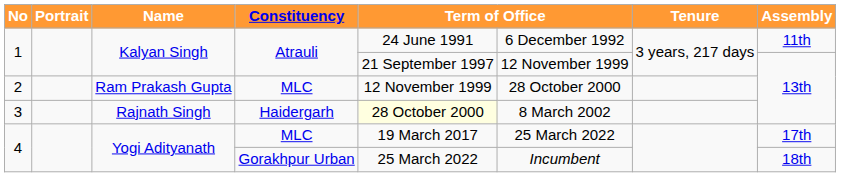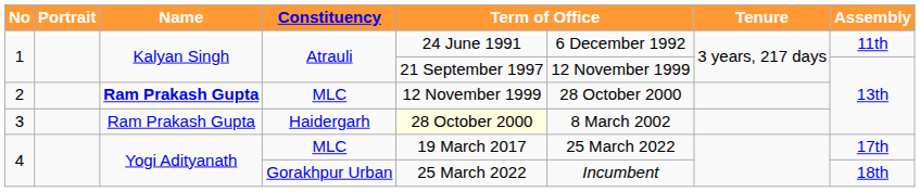 <table class="wikitable">
 <tr>
 <th style="background-color:#FF9933; color:white">No</th>
 <th style="background-color:#FF9933; color:white">Portrait</th>
 <th style="background-color:#FF9933; color:white">Name</th>
 <th style="background-color:#FF9933; color:white"><a href='#'>Constituency</a></th>
 <th colspan="2" style="background-color:#FF9933; color:white">Term of Office</th>
 <th style="background-color:#FF9933; color:white">Tenure</th>
 <th style="background-color:#FF9933; color:white">Assembly</th>
 </tr>
 <tr style="text-align:center;">
 <td rowspan="2">1</td>
 <td rowspan="2"></td>
 <td rowspan="2"><a href='#'>Kalyan Singh</a></td>
 <td rowspan="2"><a href='#'>Atrauli</a></td>
 <td>24 June 1991</td>
 <td>6 December 1992</td>
 <td rowspan="2">3 years, 217 days</td>
 <td><a href='#'>11th</a></td>
 </tr>
 <tr style="text-align:center;">
 <td>21 September 1997</td>
 <td>12 November 1999</td>
 <td rowspan="3"><a href='#'>13th</a></td>
 </tr>
 <tr style="text-align:center;">
 <td>2</td>
 <td></td>
-<td><a href='#'>Ram Prakash Gupta</a></td>
+<td><strong><a href='#'>Ram Prakash Gupta</a></strong></td>
 <td><a href='#'>MLC</a></td>
 <td>12 November 1999</td>
 <td>28 October 2000</td>
 <td></td>
 </tr>
 <tr style="text-align:center;">
 <td>3</td>
 <td></td>
-<td><a href='#'>Rajnath Singh</a></td>
+<td><a href='#'>Ram Prakash Gupta</a></td>
 <td><a href='#'>Haidergarh</a></td>
 <td style="background: lightyellow;">28 October 2000</td>
 <td>8 March 2002</td>
 <td></td>
 </tr>
 <tr style="text-align:center;">
 <td rowspan="2">4</td>
 <td rowspan="2"></td>
 <td rowspan="2"><a href='#'>Yogi Adityanath</a></td>
 <td><a href='#'>MLC</a></td>
 <td>19 March 2017</td>
 <td>25 March 2022</td>
 <td rowspan="2"></td>
 <td><a href='#'>17th</a></td>
 </tr>
 <tr style="text-align:center;">
 <td><a href='#'>Gorakhpur Urban</a></td>
 <td>25 March 2022</td>
 <td><em>Incumbent</em></td>
 <td><a href='#'>18th</a></td>
 </tr>
 </table>
